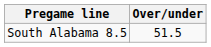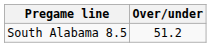 <table class="wikitable">
 <tr align="center">
 <th style=>Pregame line</th>
 <th style=>Over/under</th>
 </tr>
 <tr align="center">
 <td>South Alabama 8.5</td>
-<td>51.5</td>
+<td>51.2</td>
 </tr>
 </table>
